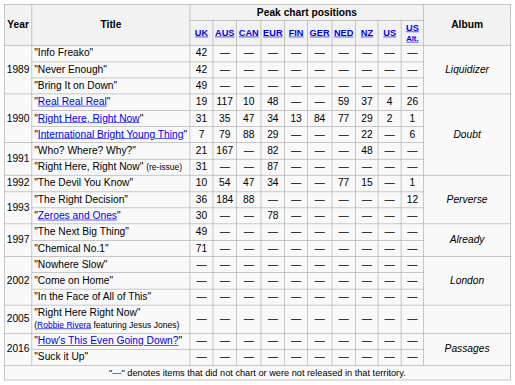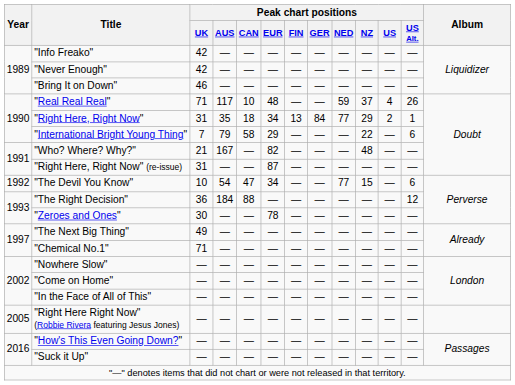 <table class="wikitable" style="text-align:center;">
 <tr>
 <th rowspan="2" style="width:2em;">Year</th>
 <th rowspan="2" style="width:15em;">Title</th>
 <th colspan="10">Peak chart positions</th>
 <th rowspan="2" style="width:8em;">Album</th>
 </tr>
 <tr>
 <th style="width:2em;font-size:90%;"><a href='#'>UK</a><br></th>
 <th style="width:2em;font-size:90%;"><a href='#'>AUS</a><br></th>
 <th style="width:2em;font-size:90%;"><a href='#'>CAN</a><br></th>
 <th style="width:2em;font-size:90%;"><a href='#'>EUR</a><br></th>
 <th style="width:2em;font-size:90%;"><a href='#'>FIN</a><br></th>
 <th style="width:2em;font-size:90%;"><a href='#'>GER</a><br></th>
 <th style="width:2em;font-size:90%;"><a href='#'>NED</a><br></th>
 <th style="width:2em;font-size:90%;"><a href='#'>NZ</a><br></th>
 <th style="width:2em;font-size:90%;"><a href='#'>US</a><br></th>
 <th style="width:2em;font-size:90%;"><a href='#'>US<br><small>Alt.</small></a><br></th>
 </tr>
 <tr>
 <td rowspan="3">1989</td>
 <td style="text-align:left;">"Info Freako"</td>
 <td>42</td>
 <td>—</td>
 <td>—</td>
 <td>—</td>
 <td>—</td>
 <td>—</td>
 <td>—</td>
 <td>—</td>
 <td>—</td>
 <td>—</td>
 <td rowspan="3"><em>Liquidizer</em></td>
 </tr>
 <tr>
 <td style="text-align:left;">"Never Enough"</td>
 <td>42</td>
 <td>—</td>
 <td>—</td>
 <td>—</td>
 <td>—</td>
 <td>—</td>
 <td>—</td>
 <td>—</td>
 <td>—</td>
 <td>—</td>
 </tr>
 <tr>
 <td style="text-align:left;">"Bring It on Down"</td>
-<td>49</td>
+<td>46</td>
 <td>—</td>
 <td>—</td>
 <td>—</td>
 <td>—</td>
 <td>—</td>
 <td>—</td>
 <td>—</td>
 <td>—</td>
 <td>—</td>
 </tr>
 <tr>
 <td rowspan="3">1990</td>
 <td style="text-align:left;">"<a href='#'>Real Real Real</a>"</td>
-<td>19</td>
+<td>71</td>
 <td>117</td>
 <td>10</td>
 <td>48</td>
 <td>—</td>
 <td>—</td>
 <td>59</td>
 <td>37</td>
 <td>4</td>
 <td>26</td>
 <td rowspan="5"><em>Doubt</em></td>
 </tr>
 <tr>
 <td style="text-align:left;">"<a href='#'>Right Here, Right Now</a>"</td>
 <td>31</td>
 <td>35</td>
-<td>47</td>
+<td>18</td>
 <td>34</td>
 <td>13</td>
 <td>84</td>
 <td>77</td>
 <td>29</td>
 <td>2</td>
 <td>1</td>
 </tr>
 <tr>
 <td style="text-align:left;">"<a href='#'>International Bright Young Thing</a>"</td>
 <td>7</td>
 <td>79</td>
-<td>88</td>
+<td>58</td>
 <td>29</td>
 <td>—</td>
 <td>—</td>
 <td>—</td>
 <td>22</td>
 <td>—</td>
 <td>6</td>
 </tr>
 <tr>
 <td rowspan="2">1991</td>
 <td style="text-align:left;">"Who? Where? Why?"</td>
 <td>21</td>
 <td>167</td>
 <td>—</td>
 <td>82</td>
 <td>—</td>
 <td>—</td>
 <td>—</td>
 <td>48</td>
 <td>—</td>
 <td>—</td>
 </tr>
 <tr>
 <td style="text-align:left;">"Right Here, Right Now" <small>(re-issue)</small></td>
 <td>31</td>
 <td>—</td>
 <td>—</td>
 <td>87</td>
 <td>—</td>
 <td>—</td>
 <td>—</td>
 <td>—</td>
 <td>—</td>
 <td>—</td>
 </tr>
 <tr>
 <td>1992</td>
 <td style="text-align:left;">"The Devil You Know"</td>
 <td>10</td>
 <td>54</td>
 <td>47</td>
 <td>34</td>
 <td>—</td>
 <td>—</td>
 <td>77</td>
 <td>15</td>
 <td>—</td>
-<td>1</td>
+<td>6</td>
 <td rowspan="3"><em>Perverse</em></td>
 </tr>
 <tr>
 <td rowspan="2">1993</td>
 <td style="text-align:left;">"The Right Decision"</td>
 <td>36</td>
 <td>184</td>
 <td>88</td>
 <td>—</td>
 <td>—</td>
 <td>—</td>
 <td>—</td>
 <td>—</td>
 <td>—</td>
 <td>12</td>
 </tr>
 <tr>
 <td style="text-align:left;">"<a href='#'>Zeroes and Ones</a>"</td>
 <td>30</td>
 <td>—</td>
 <td>—</td>
 <td>78</td>
 <td>—</td>
 <td>—</td>
 <td>—</td>
 <td>—</td>
 <td>—</td>
 <td>—</td>
 </tr>
 <tr>
 <td rowspan="2">1997</td>
 <td style="text-align:left;">"The Next Big Thing"</td>
 <td>49</td>
 <td>—</td>
 <td>—</td>
 <td>—</td>
 <td>—</td>
 <td>—</td>
 <td>—</td>
 <td>—</td>
 <td>—</td>
 <td>—</td>
 <td rowspan="2"><em>Already</em></td>
 </tr>
 <tr>
 <td style="text-align:left;">"Chemical No.1"</td>
 <td>71</td>
 <td>—</td>
 <td>—</td>
 <td>—</td>
 <td>—</td>
 <td>—</td>
 <td>—</td>
 <td>—</td>
 <td>—</td>
 <td>—</td>
 </tr>
 <tr>
 <td rowspan="3">2002</td>
 <td style="text-align:left;">"Nowhere Slow"</td>
 <td>—</td>
 <td>—</td>
 <td>—</td>
 <td>—</td>
 <td>—</td>
 <td>—</td>
 <td>—</td>
 <td>—</td>
 <td>—</td>
 <td>—</td>
 <td rowspan="3"><em>London</em></td>
 </tr>
 <tr>
 <td style="text-align:left;">"Come on Home"</td>
 <td>—</td>
 <td>—</td>
 <td>—</td>
 <td>—</td>
 <td>—</td>
 <td>—</td>
 <td>—</td>
 <td>—</td>
 <td>—</td>
 <td>—</td>
 </tr>
 <tr>
 <td style="text-align:left;">"In the Face of All of This"</td>
 <td>—</td>
 <td>—</td>
 <td>—</td>
 <td>—</td>
 <td>—</td>
 <td>—</td>
 <td>—</td>
 <td>—</td>
 <td>—</td>
 <td>—</td>
 </tr>
 <tr>
 <td>2005</td>
 <td style="text-align:left;">"Right Here Right Now"<br><small>(<a href='#'>Robbie Rivera</a> featuring Jesus Jones)</small></td>
 <td>—</td>
 <td>—</td>
 <td>—</td>
 <td>—</td>
 <td>—</td>
 <td>—</td>
 <td>—</td>
 <td>—</td>
 <td>—</td>
 <td>—</td>
 <td></td>
 </tr>
 <tr>
 <td rowspan="2">2016</td>
 <td style="text-align:left;">"<a href='#'>How's This Even Going Down?</a>"</td>
 <td>—</td>
 <td>—</td>
 <td>—</td>
 <td>—</td>
 <td>—</td>
 <td>—</td>
 <td>—</td>
 <td>—</td>
 <td>—</td>
 <td>—</td>
 <td rowspan="2"><em>Passages</em></td>
 </tr>
 <tr>
 <td style="text-align:left;">"Suck it Up"</td>
 <td>—</td>
 <td>—</td>
 <td>—</td>
 <td>—</td>
 <td>—</td>
 <td>—</td>
 <td>—</td>
 <td>—</td>
 <td>—</td>
 <td>—</td>
 </tr>
 <tr>
 <td colspan="15" style="font-size:90%">"—" denotes items that did not chart or were not released in that territory.</td>
 </tr>
 </table>
